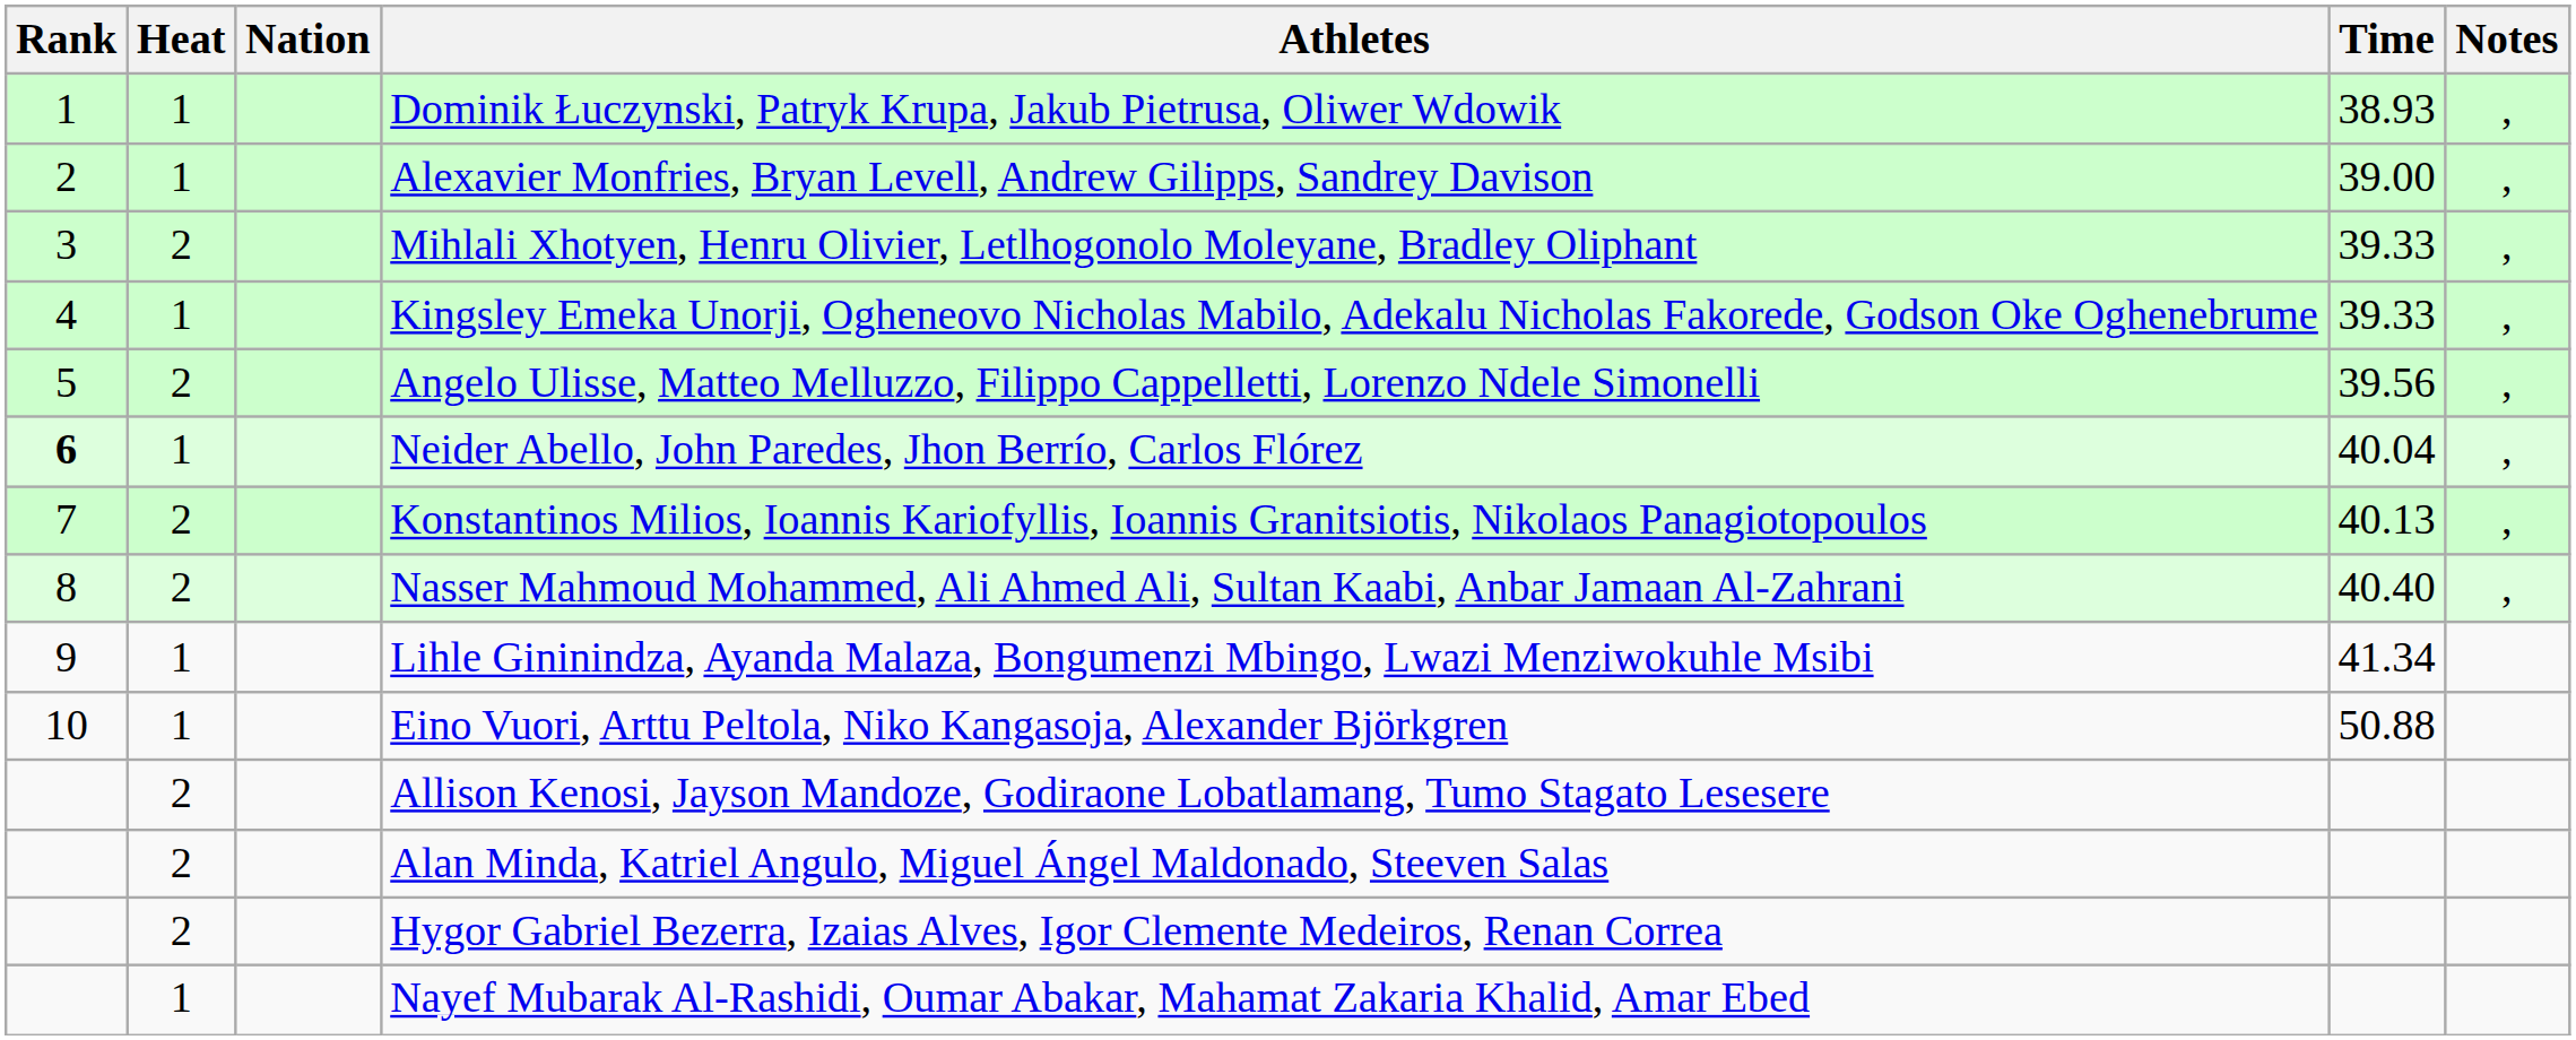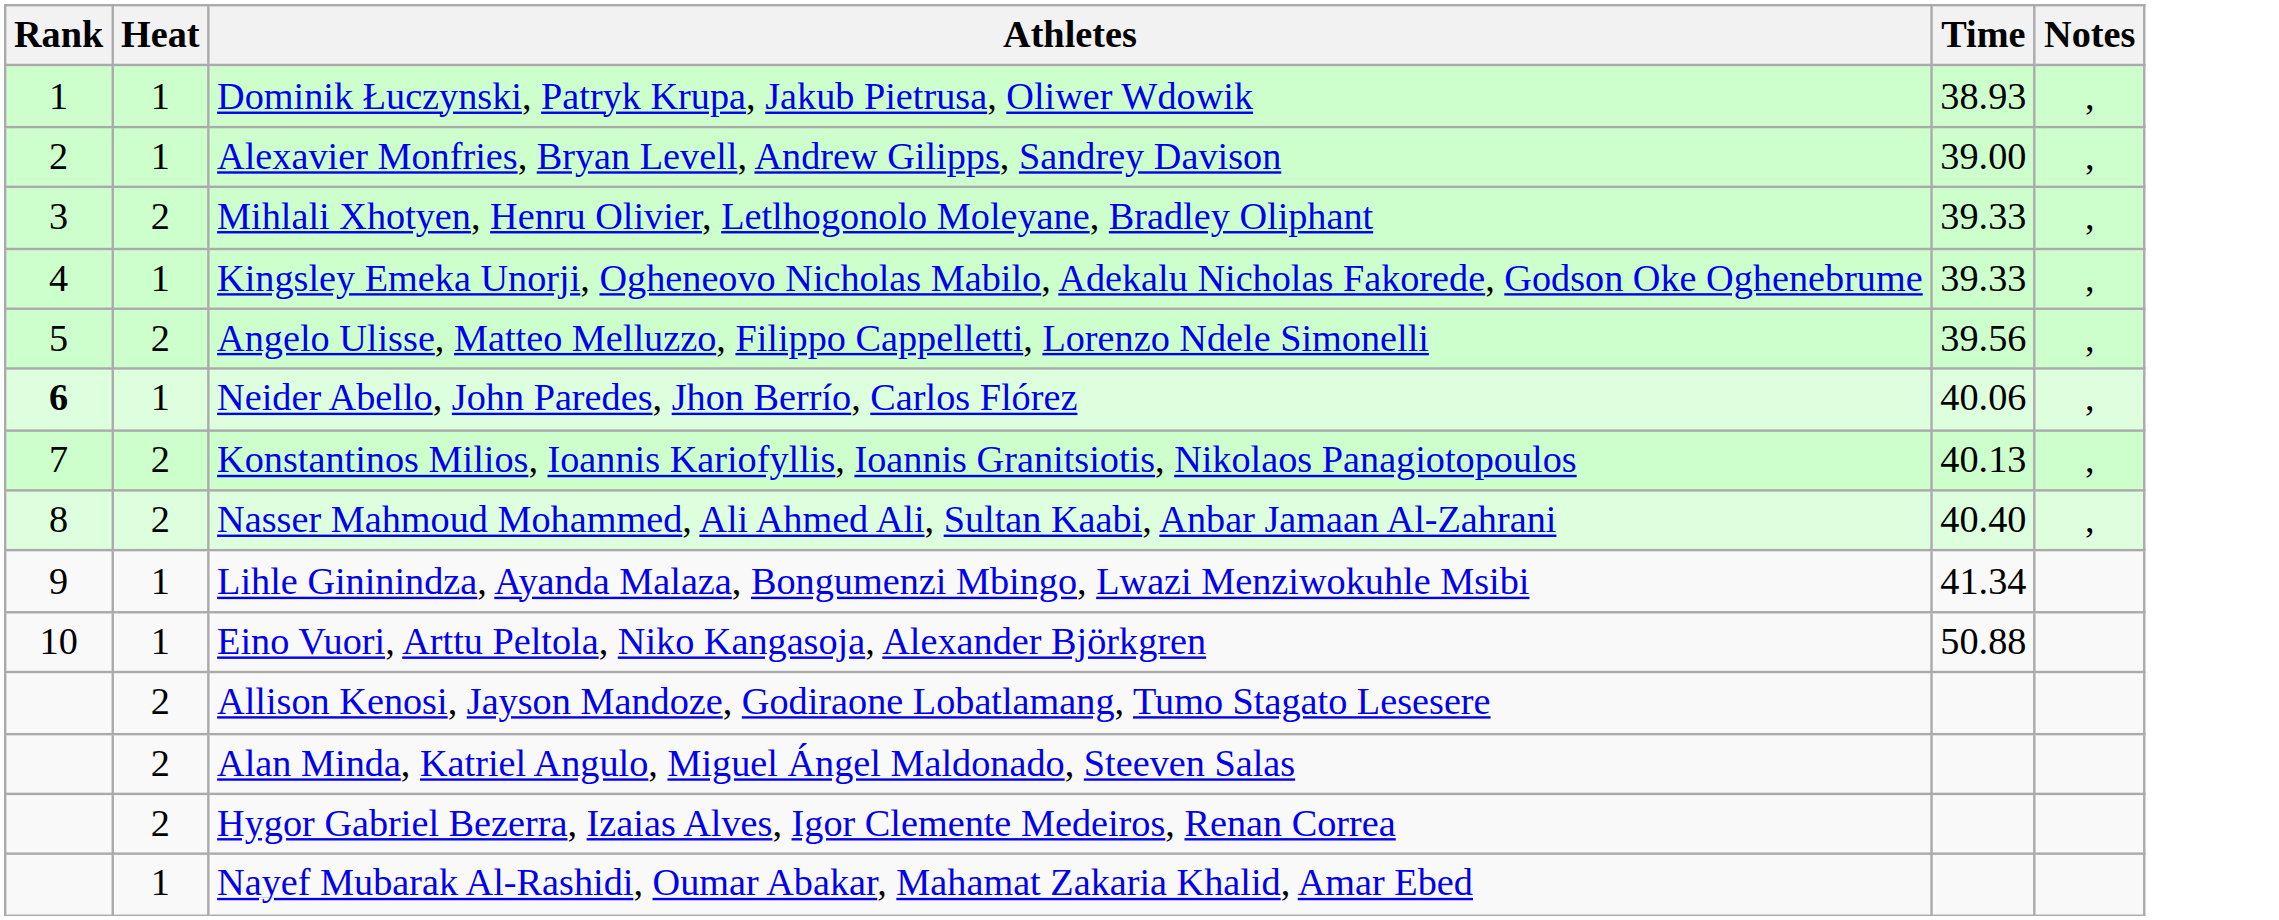 <table class="wikitable sortable" style="text-align:center">
 <tr>
 <th>Rank</th>
 <th>Heat</th>
-<th>Nation</th>
 <th>Athletes</th>
 <th>Time</th>
 <th>Notes</th>
 </tr>
 <tr bgcolor=ccffcc>
 <td>1</td>
 <td>1</td>
-<td align=left></td>
 <td align=left><a href='#'>Dominik Łuczynski</a>, <a href='#'>Patryk Krupa</a>, <a href='#'>Jakub Pietrusa</a>, <a href='#'>Oliwer Wdowik</a></td>
 <td>38.93</td>
 <td>, </td>
 </tr>
 <tr bgcolor=ccffcc>
 <td>2</td>
 <td>1</td>
-<td align=left></td>
 <td align=left><a href='#'>Alexavier Monfries</a>, <a href='#'>Bryan Levell</a>, <a href='#'>Andrew Gilipps</a>, <a href='#'>Sandrey Davison</a></td>
 <td>39.00</td>
 <td>, </td>
 </tr>
 <tr bgcolor=ccffcc>
 <td>3</td>
 <td>2</td>
-<td align=left></td>
 <td align=left><a href='#'>Mihlali Xhotyen</a>, <a href='#'>Henru Olivier</a>, <a href='#'>Letlhogonolo Moleyane</a>, <a href='#'>Bradley Oliphant</a></td>
 <td>39.33</td>
 <td>, </td>
 </tr>
 <tr bgcolor=ccffcc>
 <td>4</td>
 <td>1</td>
-<td align=left></td>
 <td align=left><a href='#'>Kingsley Emeka Unorji</a>, <a href='#'>Ogheneovo Nicholas Mabilo</a>, <a href='#'>Adekalu Nicholas Fakorede</a>, <a href='#'>Godson Oke Oghenebrume</a></td>
 <td>39.33</td>
 <td>, </td>
 </tr>
 <tr bgcolor=ccffcc>
 <td>5</td>
 <td>2</td>
-<td align=left></td>
 <td align=left><a href='#'>Angelo Ulisse</a>, <a href='#'>Matteo Melluzzo</a>, <a href='#'>Filippo Cappelletti</a>, <a href='#'>Lorenzo Ndele Simonelli</a></td>
 <td>39.56</td>
 <td>, </td>
 </tr>
 <tr bgcolor=ddffdd>
 <td><strong>6</strong></td>
 <td>1</td>
-<td align=left></td>
 <td align=left><a href='#'>Neider Abello</a>, <a href='#'>John Paredes</a>, <a href='#'>Jhon Berrío</a>, <a href='#'>Carlos Flórez</a></td>
-<td>40.04</td>
+<td>40.06</td>
 <td>, </td>
 </tr>
 <tr bgcolor=ccffcc>
 <td>7</td>
 <td>2</td>
-<td align=left></td>
 <td align=left><a href='#'>Konstantinos Milios</a>, <a href='#'>Ioannis Kariofyllis</a>, <a href='#'>Ioannis Granitsiotis</a>, <a href='#'>Nikolaos Panagiotopoulos</a></td>
 <td>40.13</td>
 <td>, </td>
 </tr>
 <tr bgcolor=ddffdd>
 <td>8</td>
 <td>2</td>
-<td align=left></td>
 <td align=left><a href='#'>Nasser Mahmoud Mohammed</a>, <a href='#'>Ali Ahmed Ali</a>, <a href='#'>Sultan Kaabi</a>, <a href='#'>Anbar Jamaan Al-Zahrani</a></td>
 <td>40.40</td>
 <td>, </td>
 </tr>
 <tr>
 <td>9</td>
 <td>1</td>
-<td align=left></td>
 <td align=left><a href='#'>Lihle Gininindza</a>, <a href='#'>Ayanda Malaza</a>, <a href='#'>Bongumenzi Mbingo</a>, <a href='#'>Lwazi Menziwokuhle Msibi</a></td>
 <td>41.34</td>
 <td></td>
 </tr>
 <tr>
 <td>10</td>
 <td>1</td>
-<td align=left></td>
 <td align=left><a href='#'>Eino Vuori</a>, <a href='#'>Arttu Peltola</a>, <a href='#'>Niko Kangasoja</a>, <a href='#'>Alexander Björkgren</a></td>
 <td>50.88</td>
 <td></td>
 </tr>
 <tr>
 <td></td>
 <td>2</td>
-<td align=left></td>
 <td align=left><a href='#'>Allison Kenosi</a>, <a href='#'>Jayson Mandoze</a>, <a href='#'>Godiraone Lobatlamang</a>, <a href='#'>Tumo Stagato Lesesere</a></td>
 <td></td>
 <td></td>
 </tr>
 <tr>
 <td></td>
 <td>2</td>
-<td align=left></td>
 <td align=left><a href='#'>Alan Minda</a>, <a href='#'>Katriel Angulo</a>, <a href='#'>Miguel Ángel Maldonado</a>, <a href='#'>Steeven Salas</a></td>
 <td></td>
 <td></td>
 </tr>
 <tr>
 <td></td>
 <td>2</td>
-<td align=left></td>
 <td align=left><a href='#'>Hygor Gabriel Bezerra</a>, <a href='#'>Izaias Alves</a>, <a href='#'>Igor Clemente Medeiros</a>, <a href='#'>Renan Correa</a></td>
 <td></td>
 <td></td>
 </tr>
 <tr>
 <td></td>
 <td>1</td>
-<td align=left></td>
 <td align=left><a href='#'>Nayef Mubarak Al-Rashidi</a>, <a href='#'>Oumar Abakar</a>, <a href='#'>Mahamat Zakaria Khalid</a>, <a href='#'>Amar Ebed</a></td>
 <td></td>
 <td></td>
 </tr>
 </table>
